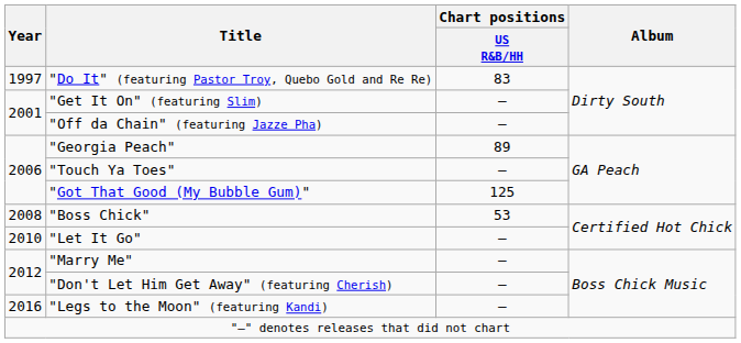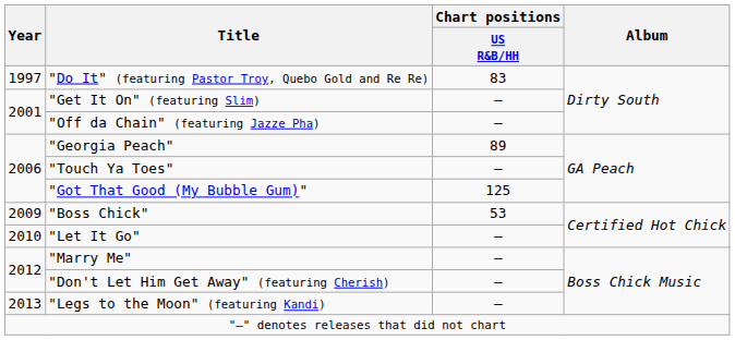 <table class="wikitable">
 <tr>
 <th scope="col" rowspan="2">Year</th>
 <th scope="col" rowspan="2">Title</th>
 <th scope="col">Chart positions</th>
 <th scope="col" rowspan="2">Album</th>
 </tr>
 <tr>
 <th scope="col"><small><a href='#'>US<br>R&B/HH</a></small><br></th>
 </tr>
 <tr>
 <td>1997</td>
 <td>"<a href='#'>Do It</a>" <small>(featuring <a href='#'>Pastor Troy</a>, Quebo Gold and Re Re)</small></td>
 <td align="center">83</td>
 <td rowspan="3"><em>Dirty South</em></td>
 </tr>
 <tr>
 <td rowspan="2">2001</td>
 <td>"Get It On" <small>(featuring <a href='#'>Slim</a>)</small></td>
 <td align="center">—</td>
 </tr>
 <tr>
 <td>"Off da Chain" <small>(featuring <a href='#'>Jazze Pha</a>)</small></td>
 <td align="center">—</td>
 </tr>
 <tr>
 <td rowspan="3">2006</td>
 <td>"Georgia Peach"</td>
 <td align="center">89</td>
 <td rowspan="3"><em>GA Peach</em></td>
 </tr>
 <tr>
 <td>"Touch Ya Toes"</td>
 <td align="center">—</td>
 </tr>
 <tr>
 <td>"<a href='#'>Got That Good (My Bubble Gum)</a>"</td>
 <td align="center">125</td>
 </tr>
 <tr>
-<td>2008</td>
+<td>2009</td>
 <td>"Boss Chick"</td>
 <td align="center">53</td>
 <td rowspan="2"><em>Certified Hot Chick</em></td>
 </tr>
 <tr>
 <td>2010</td>
 <td>"Let It Go"</td>
 <td align="center">—</td>
 </tr>
 <tr>
 <td rowspan="2">2012</td>
 <td>"Marry Me"</td>
 <td align="center">—</td>
 <td rowspan="3"><em>Boss Chick Music</em></td>
 </tr>
 <tr>
 <td>"Don't Let Him Get Away" <small>(featuring <a href='#'>Cherish</a>)</small></td>
 <td align="center">—</td>
 </tr>
 <tr>
-<td>2016</td>
+<td>2013</td>
 <td>"Legs to the Moon" <small>(featuring <a href='#'>Kandi</a>)</small></td>
 <td align="center">—</td>
 </tr>
 <tr>
 <td colspan="4" style="text-align:center; font-size:85%">"—" denotes releases that did not chart</td>
 </tr>
 </table>
